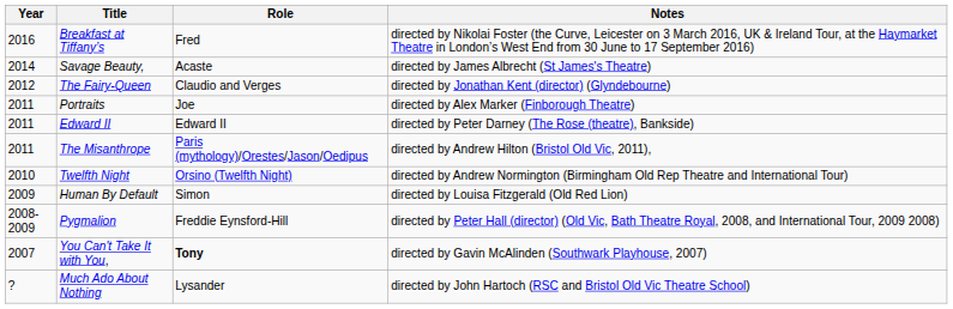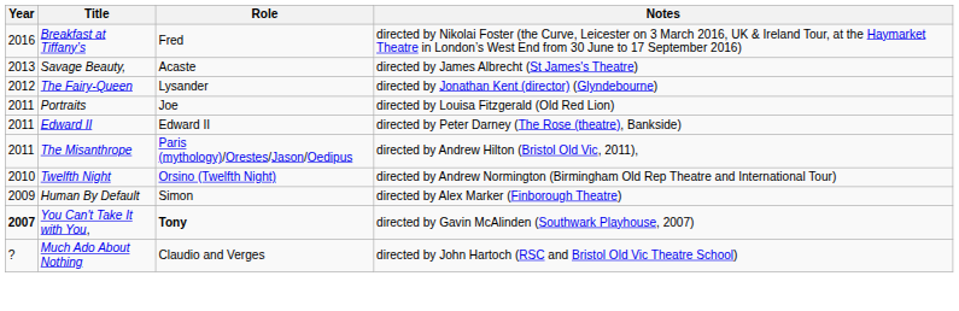 <table class="wikitable">
 <tr>
 <th>Year</th>
 <th>Title</th>
 <th>Role</th>
 <th>Notes</th>
 </tr>
 <tr>
 <td>2016</td>
 <td><em><a href='#'>Breakfast at Tiffany’s</a></em></td>
 <td>Fred</td>
 <td>directed by Nikolai Foster (the Curve, Leicester on 3 March 2016, UK & Ireland Tour, at the <a href='#'>Haymarket Theatre</a> in London’s West End from 30 June to 17 September 2016)</td>
 </tr>
 <tr>
-<td>2014</td>
+<td>2013</td>
 <td><em>Savage Beauty,</em></td>
 <td>Acaste</td>
 <td>directed by James Albrecht (<a href='#'>St James's Theatre</a>)</td>
 </tr>
 <tr>
 <td>2012</td>
 <td><em><a href='#'>The Fairy-Queen</a></em></td>
-<td>Claudio and Verges</td>
+<td>Lysander</td>
 <td>directed by <a href='#'>Jonathan Kent (director)</a> (<a href='#'>Glyndebourne</a>)</td>
 </tr>
 <tr>
 <td>2011</td>
 <td><em>Portraits</em></td>
 <td>Joe</td>
-<td>directed by Alex Marker (<a href='#'>Finborough Theatre</a>)</td>
+<td>directed by Louisa Fitzgerald (Old Red Lion)</td>
 </tr>
 <tr>
 <td>2011</td>
 <td><em><a href='#'>Edward II</a></em></td>
 <td>Edward II</td>
 <td>directed by Peter Darney (<a href='#'>The Rose (theatre)</a>, Bankside)</td>
 </tr>
 <tr>
 <td>2011</td>
 <td><em><a href='#'>The Misanthrope</a></em></td>
 <td><a href='#'>Paris (mythology)</a>/<a href='#'>Orestes</a>/<a href='#'>Jason</a>/<a href='#'>Oedipus</a></td>
 <td>directed by Andrew Hilton (<a href='#'>Bristol Old Vic</a>, 2011),</td>
 </tr>
 <tr>
 <td>2010</td>
 <td><em><a href='#'>Twelfth Night</a></em></td>
 <td><a href='#'>Orsino (Twelfth Night)</a></td>
 <td>directed by Andrew Normington (Birmingham Old Rep Theatre and International Tour)</td>
 </tr>
 <tr>
 <td>2009</td>
 <td><em>Human By Default</em></td>
 <td>Simon</td>
-<td>directed by Louisa Fitzgerald (Old Red Lion)</td>
+<td>directed by Alex Marker (<a href='#'>Finborough Theatre</a>)</td>
 </tr>
 <tr>
-<td>2008-2009</td>
-<td><em><a href='#'>Pygmalion</a></em></td>
-<td>Freddie Eynsford-Hill</td>
-<td>directed by <a href='#'>Peter Hall (director)</a> (<a href='#'>Old Vic</a>, <a href='#'>Bath Theatre Royal</a>, 2008, and International Tour, 2009 2008)</td>
-</tr>
-<tr>
-<td>2007</td>
+<td><strong>2007</strong></td>
 <td><em><a href='#'>You Can't Take It with You</a></em>,</td>
 <td><strong>Tony</strong></td>
 <td>directed by Gavin McAlinden (<a href='#'>Southwark Playhouse</a>, 2007)</td>
 </tr>
 <tr>
 <td>?</td>
 <td><em><a href='#'>Much Ado About Nothing</a></em></td>
-<td>Lysander</td>
+<td>Claudio and Verges</td>
 <td>directed by John Hartoch (<a href='#'>RSC</a> and <a href='#'>Bristol Old Vic Theatre School</a>)</td>
 </tr>
 </table>
